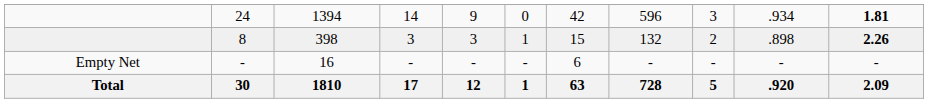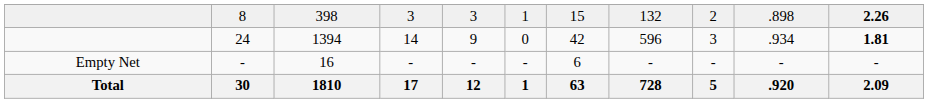 <table class="wikitable sortable" width ="1000">
 <tr align="center">
+</tr>
+<tr align="center" bgcolor="f0f0f0">
+<td></td>
+<td>8</td>
+<td>398</td>
+<td>3</td>
+<td>3</td>
+<td>1</td>
+<td>15</td>
+<td>132</td>
+<td>2</td>
+<td>.898</td>
+<td><strong>2.26</strong></td>
 </tr>
 <tr align="center" bgcolor="">
 <td></td>
 <td>24</td>
 <td>1394</td>
 <td>14</td>
 <td>9</td>
 <td>0</td>
 <td>42</td>
 <td>596</td>
 <td>3</td>
 <td>.934</td>
 <td><strong>1.81</strong></td>
-</tr>
-<tr align="center" bgcolor="f0f0f0">
-<td></td>
-<td>8</td>
-<td>398</td>
-<td>3</td>
-<td>3</td>
-<td>1</td>
-<td>15</td>
-<td>132</td>
-<td>2</td>
-<td>.898</td>
-<td><strong>2.26</strong></td>
 </tr>
 <tr align="center" bgcolor="">
 <td>Empty Net</td>
 <td>-</td>
 <td>16</td>
 <td>-</td>
 <td>-</td>
 <td>-</td>
 <td>6</td>
 <td>-</td>
 <td>-</td>
 <td>-</td>
 <td>-</td>
 </tr>
 <tr>
 <th>Total</th>
 <th>30</th>
 <th>1810</th>
 <th>17</th>
 <th>12</th>
 <th>1</th>
 <th>63</th>
 <th>728</th>
 <th>5</th>
 <th>.920</th>
 <th>2.09</th>
 </tr>
 </table>
